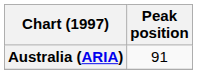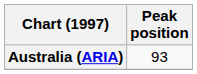 <table class="wikitable plainrowheaders sortable" style="text-align:center;">
 <tr>
 <th scope="col">Chart (1997)</th>
 <th scope="col">Peak<br>position</th>
 </tr>
 <tr>
 <th scope="row">Australia (<a href='#'>ARIA</a>)</th>
-<td align="center">91</td>
+<td align="center">93</td>
 </tr>
 <tr>
 </tr>
 <tr>
 </tr>
 <tr>
 </tr>
 <tr>
 </tr>
 <tr>
 </tr>
 </table>
